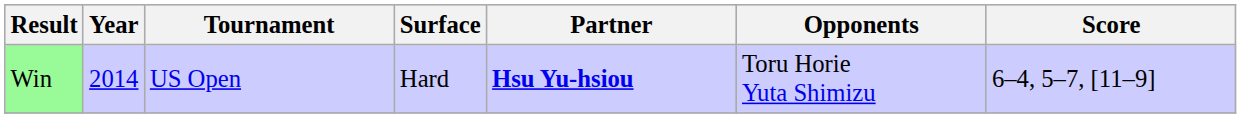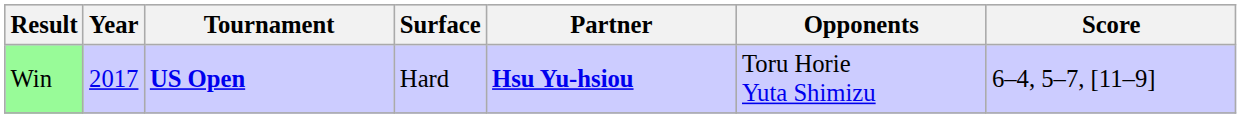 <table class="wikitable" style=font-size:97%>
 <tr>
 <th>Result</th>
 <th>Year</th>
 <th width=150>Tournament</th>
 <th>Surface</th>
 <th width=150>Partner</th>
 <th width=150>Opponents</th>
 <th width=150>Score</th>
 </tr>
 <tr style="background:#ccccff;">
 <td bgcolor=98fb98>Win</td>
-<td><a href='#'>2014</a></td>
-<td><a href='#'>US Open</a></td>
+<td><a href='#'>2017</a></td>
+<td><strong><a href='#'>US Open</a></strong></td>
 <td>Hard</td>
 <td><strong> <a href='#'>Hsu Yu-hsiou</a></strong></td>
 <td> Toru Horie <br>  <a href='#'>Yuta Shimizu</a></td>
 <td>6–4, 5–7, [11–9]</td>
 </tr>
 </table>
